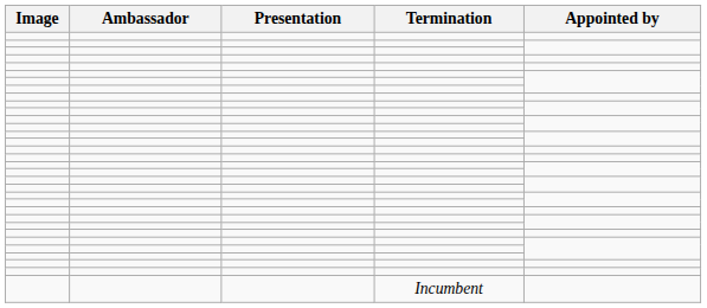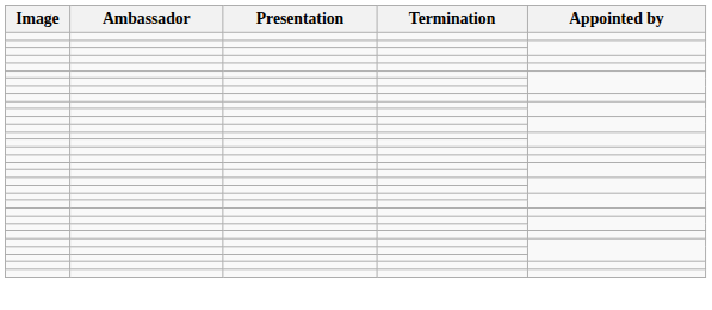 <table class="wikitable sortable" style="font-size:90%; text-align:center; width:70%;">
 <tr>
 <th style="vertical-align:bottom; width:50px;" class="unsortable">Image</th>
 <th style="text-align:center; vertical-align:bottom;">Ambassador</th>
 <th valign=bottom>Presentation</th>
 <th valign=bottom>Termination</th>
 <th font- size="x-small" style="text-align:center; vertical-align:bottom; width:150px;">Appointed by</th>
 </tr>
 <tr>
 <td></td>
 <td></td>
 <td></td>
 <td></td>
 <td></td>
 </tr>
 <tr>
 <td></td>
 <td></td>
 <td></td>
 <td></td>
 <td rowspan="2"></td>
 </tr>
 <tr>
 <td></td>
 <td></td>
 <td></td>
 <td></td>
 </tr>
 <tr>
 <td></td>
 <td></td>
 <td></td>
 <td></td>
 <td></td>
 </tr>
 <tr>
 <td></td>
 <td></td>
 <td></td>
 <td></td>
 <td></td>
 </tr>
 <tr>
 <td></td>
 <td></td>
 <td></td>
 <td></td>
 <td rowspan="3"></td>
 </tr>
 <tr>
 <td></td>
 <td></td>
 <td></td>
 <td></td>
 </tr>
 <tr>
 <td></td>
 <td></td>
 <td></td>
 <td></td>
 </tr>
 <tr>
 <td></td>
 <td></td>
 <td></td>
 <td></td>
 <td></td>
 </tr>
 <tr>
 <td></td>
 <td></td>
 <td></td>
 <td></td>
 <td rowspan="2"></td>
 </tr>
 <tr>
 <td></td>
 <td></td>
 <td></td>
 <td></td>
 </tr>
 <tr>
 <td></td>
 <td></td>
 <td></td>
 <td></td>
 <td rowspan="2"></td>
 </tr>
 <tr>
 <td></td>
 <td></td>
 <td></td>
 <td></td>
 </tr>
 <tr>
 <td></td>
 <td></td>
 <td></td>
 <td></td>
 <td rowspan="2"></td>
 </tr>
 <tr>
 <td></td>
 <td></td>
 <td></td>
 <td></td>
 </tr>
 <tr>
 <td></td>
 <td></td>
 <td></td>
 <td></td>
 <td></td>
 </tr>
 <tr>
 <td></td>
 <td></td>
 <td></td>
 <td></td>
 <td></td>
 </tr>
 <tr>
 <td></td>
 <td></td>
 <td></td>
 <td></td>
 <td rowspan="2"></td>
 </tr>
 <tr>
 <td></td>
 <td></td>
 <td></td>
 <td></td>
 </tr>
 <tr>
 <td></td>
 <td></td>
 <td></td>
 <td></td>
 <td rowspan="2"></td>
 </tr>
 <tr>
 <td></td>
 <td></td>
 <td></td>
 <td></td>
 </tr>
 <tr>
 <td></td>
 <td></td>
 <td></td>
 <td></td>
 <td rowspan="2"></td>
 </tr>
 <tr>
 <td></td>
 <td></td>
 <td></td>
 <td></td>
 </tr>
 <tr>
 <td></td>
 <td></td>
 <td></td>
 <td></td>
 <td></td>
 </tr>
 <tr>
 <td></td>
 <td></td>
 <td></td>
 <td></td>
 <td rowspan="2"></td>
 </tr>
 <tr>
 <td></td>
 <td></td>
 <td></td>
 <td></td>
 </tr>
 <tr>
 <td></td>
 <td></td>
 <td></td>
 <td></td>
 <td></td>
 </tr>
 <tr>
 <td></td>
 <td></td>
 <td></td>
 <td></td>
 <td rowspan="3"></td>
 </tr>
 <tr>
 <td></td>
 <td></td>
 <td></td>
 <td></td>
 </tr>
 <tr>
 <td></td>
 <td></td>
 <td></td>
 <td></td>
 </tr>
 <tr>
 <td></td>
 <td></td>
 <td></td>
 <td></td>
 <td "2"></td>
 </tr>
 <tr>
 <td></td>
 <td></td>
 <td></td>
 <td></td>
 <td "2"></td>
 </tr>
-<tr>
-<td></td>
-<td></td>
-<td></td>
-<td><em>Incumbent</em></td>
-<td "2"></td>
-</tr>
 </table>
